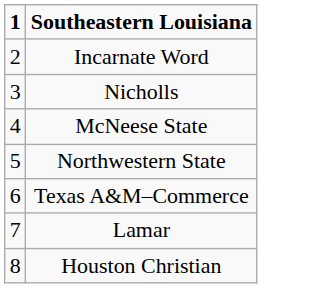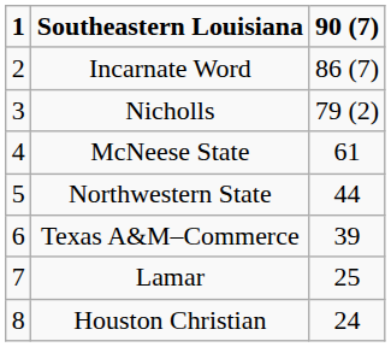 <table class="wikitable">
 <tr align="center">
 <td><strong>1</strong></td>
 <td><strong>Southeastern Louisiana</strong></td>
+<td><strong>90 (7)</strong></td>
 </tr>
 <tr align="center">
 <td>2</td>
 <td>Incarnate Word</td>
+<td>86 (7)</td>
 </tr>
 <tr align="center">
 <td>3</td>
 <td>Nicholls</td>
+<td>79 (2)</td>
 </tr>
 <tr align="center">
 <td>4</td>
 <td>McNeese State</td>
+<td>61</td>
 </tr>
 <tr align="center">
 <td>5</td>
 <td>Northwestern State</td>
+<td>44</td>
 </tr>
 <tr align="center">
 <td>6</td>
 <td>Texas A&M–Commerce</td>
+<td>39</td>
 </tr>
 <tr align="center">
 <td>7</td>
 <td>Lamar</td>
+<td>25</td>
 </tr>
 <tr align="center">
 <td>8</td>
 <td>Houston Christian</td>
+<td>24</td>
 </tr>
 </table>
